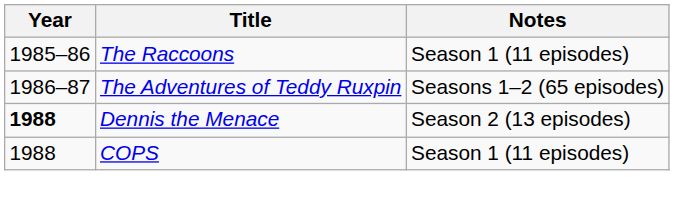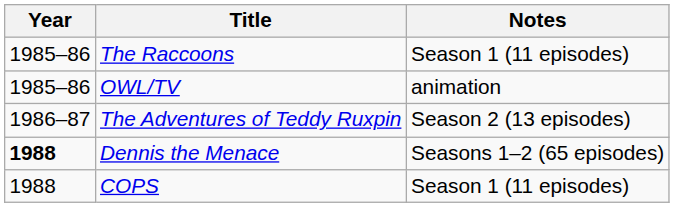 <table class="wikitable">
 <tr>
 <th>Year</th>
 <th>Title</th>
 <th>Notes</th>
 </tr>
 <tr>
 <td>1985–86</td>
 <td><em><a href='#'>The Raccoons</a></em></td>
 <td>Season 1 (11 episodes)</td>
 </tr>
 <tr>
+<td>1985–86</td>
+<td><em><a href='#'>OWL/TV</a></em></td>
+<td>animation</td>
+</tr>
+<tr>
 <td>1986–87</td>
 <td><em><a href='#'>The Adventures of Teddy Ruxpin</a></em></td>
-<td>Seasons 1–2 (65 episodes)</td>
+<td>Season 2 (13 episodes)</td>
 </tr>
 <tr>
 <td><strong>1988</strong></td>
 <td><em><a href='#'>Dennis the Menace</a></em></td>
-<td>Season 2 (13 episodes)</td>
+<td>Seasons 1–2 (65 episodes)</td>
 </tr>
 <tr>
 <td>1988</td>
 <td><em><a href='#'>COPS</a></em></td>
 <td>Season 1 (11 episodes)</td>
 </tr>
 </table>
